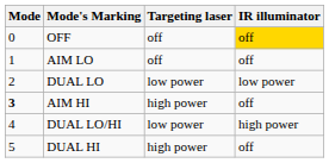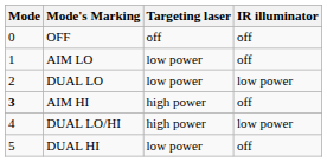 <table class="wikitable" style="font-size: 95%;">
 <tr>
 <th>Mode</th>
 <th>Mode's Marking</th>
 <th>Targeting laser</th>
 <th>IR illuminator</th>
 </tr>
 <tr>
 <td>0</td>
 <td>OFF</td>
 <td>off</td>
-<td style="background: gold;">off</td>
+<td>off</td>
 </tr>
 <tr>
 <td>1</td>
 <td>AIM LO</td>
-<td>off</td>
+<td>low power</td>
 <td>off</td>
 </tr>
 <tr>
 <td>2</td>
 <td>DUAL LO</td>
 <td>low power</td>
 <td>low power</td>
 </tr>
 <tr>
 <td><strong>3</strong></td>
 <td>AIM HI</td>
 <td>high power</td>
 <td>off</td>
 </tr>
 <tr>
 <td>4</td>
 <td>DUAL LO/HI</td>
+<td>high power</td>
 <td>low power</td>
-<td>high power</td>
 </tr>
 <tr>
 <td>5</td>
 <td>DUAL HI</td>
-<td>high power</td>
+<td>low power</td>
 <td>off</td>
 </tr>
 </table>
